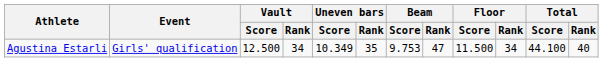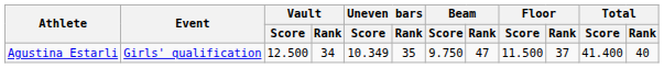 <table class="wikitable" border="1" style="font-size:90%">
 <tr>
 <th rowspan=2>Athlete</th>
 <th rowspan=2>Event</th>
 <th colspan=2>Vault</th>
 <th colspan=2>Uneven bars</th>
 <th colspan=2>Beam</th>
 <th colspan=2>Floor</th>
 <th colspan=2>Total</th>
 </tr>
 <tr>
 <th>Score</th>
 <th>Rank</th>
 <th>Score</th>
 <th>Rank</th>
 <th>Score</th>
 <th>Rank</th>
 <th>Score</th>
 <th>Rank</th>
 <th>Score</th>
 <th>Rank</th>
 </tr>
 <tr>
 <td><a href='#'>Agustina Estarli</a></td>
 <td><a href='#'>Girls' qualification</a></td>
 <td align=center>12.500</td>
 <td align=center>34</td>
 <td align=center>10.349</td>
 <td align=center>35</td>
-<td align=center>9.753</td>
+<td align=center>9.750</td>
 <td align=center>47</td>
 <td align=center>11.500</td>
-<td align=center>34</td>
-<td align=center>44.100</td>
+<td align=center>37</td>
+<td align=center>41.400</td>
 <td align=center>40</td>
 </tr>
 </table>
